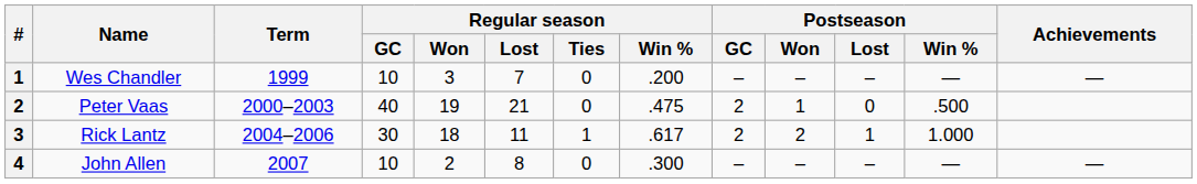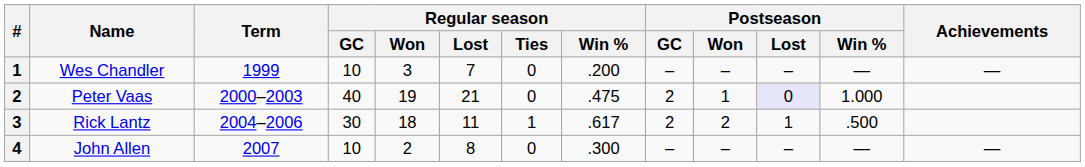 <table class="wikitable" style="font-size:95%; text-align:center; width:65em">
 <tr>
 <th rowspan="2">#</th>
 <th rowspan="2">Name</th>
 <th rowspan="2">Term</th>
 <th colspan="5">Regular season</th>
 <th colspan="4">Postseason</th>
 <th rowspan="2">Achievements</th>
 </tr>
 <tr>
 <th>GC</th>
 <th>Won</th>
 <th>Lost</th>
 <th>Ties</th>
 <th>Win %</th>
 <th>GC</th>
 <th>Won</th>
 <th>Lost</th>
 <th>Win %</th>
 </tr>
 <tr>
 <th>1</th>
 <td><a href='#'>Wes Chandler</a></td>
 <td><a href='#'>1999</a></td>
 <td>10</td>
 <td>3</td>
 <td>7</td>
 <td>0</td>
 <td>.200</td>
 <td>–</td>
 <td>–</td>
 <td>–</td>
 <td>—</td>
 <td>—</td>
 </tr>
 <tr>
 <th>2</th>
 <td><a href='#'>Peter Vaas</a></td>
 <td><a href='#'>2000</a>–<a href='#'>2003</a></td>
 <td>40</td>
 <td>19</td>
 <td>21</td>
 <td>0</td>
 <td>.475</td>
 <td>2</td>
 <td>1</td>
-<td>0</td>
-<td>.500</td>
+<td style="background: lavender;">0</td>
+<td>1.000</td>
 <td></td>
 </tr>
 <tr>
 <th>3</th>
 <td><a href='#'>Rick Lantz</a></td>
 <td><a href='#'>2004</a>–<a href='#'>2006</a></td>
 <td>30</td>
 <td>18</td>
 <td>11</td>
 <td>1</td>
 <td>.617</td>
 <td>2</td>
 <td>2</td>
 <td>1</td>
-<td>1.000</td>
+<td>.500</td>
 <td><br></td>
 </tr>
 <tr>
 <th>4</th>
 <td><a href='#'>John Allen</a></td>
 <td><a href='#'>2007</a></td>
 <td>10</td>
 <td>2</td>
 <td>8</td>
 <td>0</td>
 <td>.300</td>
 <td>–</td>
 <td>–</td>
 <td>–</td>
 <td>—</td>
 <td>—</td>
 </tr>
 </table>
